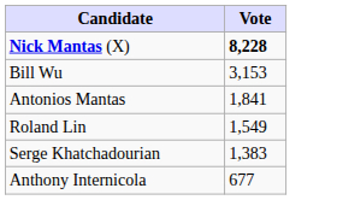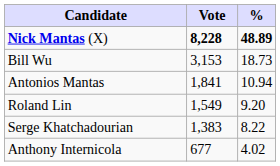 <table class="wikitable">
 <tr>
 <th style="background:#ddf; width:200px;">Candidate</th>
 <th style="background:#ddf; width:50px;">Vote</th>
+<th style="background:#ddf; width:30px;">%</th>
 </tr>
 <tr>
 <td><strong><a href='#'>Nick Mantas</a></strong> (X)</td>
 <td><strong>8,228</strong></td>
+<td><strong>48.89</strong></td>
 </tr>
 <tr>
 <td>Bill Wu</td>
 <td>3,153</td>
+<td>18.73</td>
 </tr>
 <tr>
 <td>Antonios Mantas</td>
 <td>1,841</td>
+<td>10.94</td>
 </tr>
 <tr>
 <td>Roland Lin</td>
 <td>1,549</td>
+<td>9.20</td>
 </tr>
 <tr>
 <td>Serge Khatchadourian</td>
 <td>1,383</td>
+<td>8.22</td>
 </tr>
 <tr>
 <td>Anthony Internicola</td>
 <td>677</td>
+<td>4.02</td>
 </tr>
 </table>
